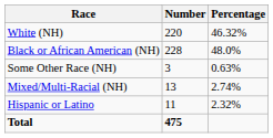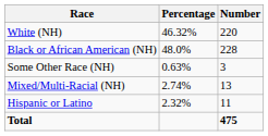 <table class="wikitable">
 <tr>
 <th>Race</th>
+<th>Percentage</th>
 <th>Number</th>
-<th>Percentage</th>
 </tr>
 <tr>
 <td><a href='#'>White</a> (NH)</td>
+<td>46.32%</td>
 <td>220</td>
-<td>46.32%</td>
 </tr>
 <tr>
 <td><a href='#'>Black or African American</a> (NH)</td>
+<td>48.0%</td>
 <td>228</td>
-<td>48.0%</td>
 </tr>
 <tr>
 <td>Some Other Race (NH)</td>
+<td>0.63%</td>
 <td>3</td>
-<td>0.63%</td>
 </tr>
 <tr>
 <td><a href='#'>Mixed/Multi-Racial</a> (NH)</td>
+<td>2.74%</td>
 <td>13</td>
-<td>2.74%</td>
 </tr>
 <tr>
 <td><a href='#'>Hispanic or Latino</a></td>
+<td>2.32%</td>
 <td>11</td>
-<td>2.32%</td>
 </tr>
 <tr>
 <td><strong>Total</strong></td>
+<td></td>
 <td><strong>475</strong></td>
-<td></td>
 </tr>
 </table>
